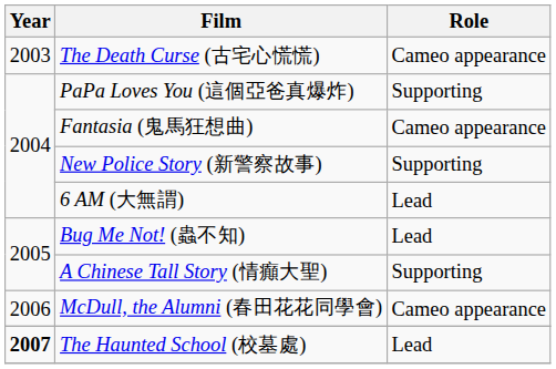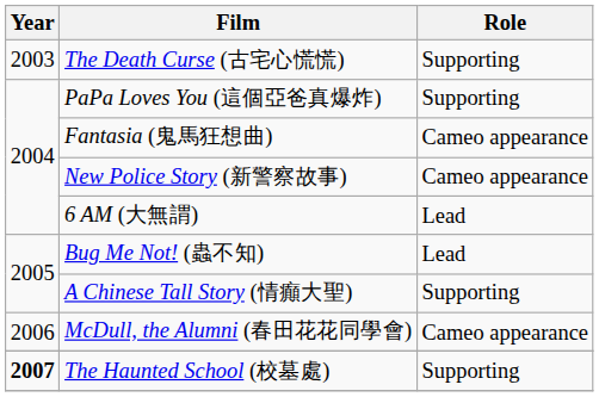 <table class="wikitable">
 <tr>
 <th>Year</th>
 <th>Film</th>
 <th>Role</th>
 </tr>
 <tr>
 <td>2003</td>
 <td><em><a href='#'>The Death Curse</a></em> (古宅心慌慌)</td>
-<td>Cameo appearance</td>
+<td>Supporting</td>
 </tr>
 <tr>
 <td rowspan="4">2004</td>
 <td><em>PaPa Loves You</em> (這個亞爸真爆炸)</td>
 <td>Supporting</td>
 </tr>
 <tr>
 <td><em>Fantasia</em> (鬼馬狂想曲)</td>
 <td>Cameo appearance</td>
 </tr>
 <tr>
 <td><em><a href='#'>New Police Story</a></em> (新警察故事)</td>
-<td>Supporting</td>
+<td>Cameo appearance</td>
 </tr>
 <tr>
 <td><em>6 AM</em> (大無謂)</td>
 <td>Lead</td>
 </tr>
 <tr>
 <td rowspan="2">2005</td>
 <td><em><a href='#'>Bug Me Not!</a></em> (蟲不知)</td>
 <td>Lead</td>
 </tr>
 <tr>
 <td><em><a href='#'>A Chinese Tall Story</a></em> (情癲大聖)</td>
 <td>Supporting</td>
 </tr>
 <tr>
 <td>2006</td>
 <td><em><a href='#'>McDull, the Alumni</a></em> (春田花花同學會)</td>
 <td>Cameo appearance</td>
 </tr>
 <tr>
 </tr>
 <tr>
 <td><strong>2007</strong></td>
 <td><em><a href='#'>The Haunted School</a></em> (校墓處)</td>
-<td>Lead</td>
+<td>Supporting</td>
 </tr>
 <tr>
 </tr>
 </table>
